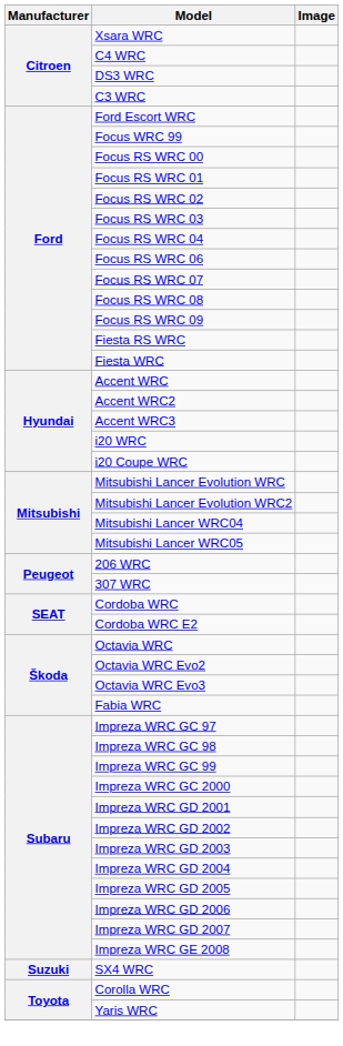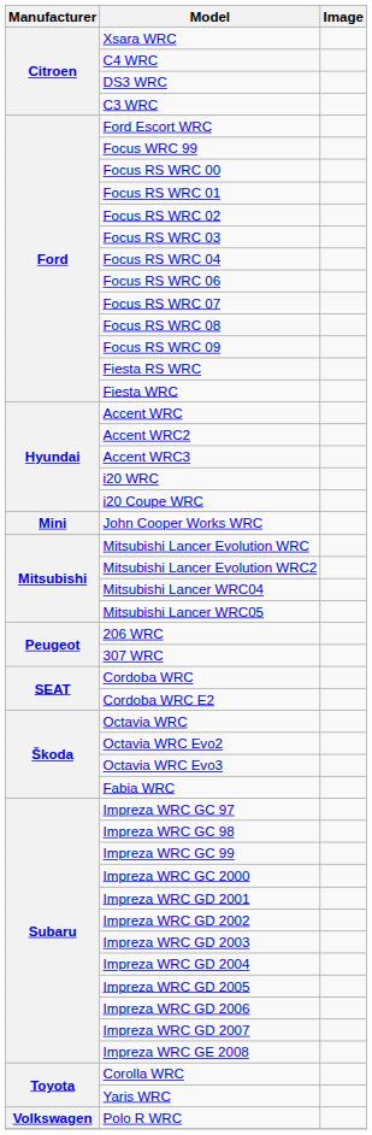 <table class="wikitable" style=font-size:95%;>
 <tr>
 <th>Manufacturer</th>
 <th>Model</th>
 <th>Image</th>
 </tr>
 <tr>
 <th rowspan=4><a href='#'>Citroen</a></th>
 <td><a href='#'>Xsara WRC</a></td>
 <td></td>
 </tr>
 <tr>
 <td><a href='#'>C4 WRC</a></td>
 <td></td>
 </tr>
 <tr>
 <td><a href='#'>DS3 WRC</a></td>
 <td></td>
 </tr>
 <tr>
 <td><a href='#'>C3 WRC</a></td>
 <td></td>
 </tr>
 <tr>
 <th rowspan="13"><a href='#'>Ford</a></th>
 <td><a href='#'>Ford Escort WRC</a></td>
 <td></td>
 </tr>
 <tr>
 <td><a href='#'>Focus WRC 99</a></td>
 <td></td>
 </tr>
 <tr>
 <td><a href='#'>Focus RS WRC 00</a></td>
 <td></td>
 </tr>
 <tr>
 <td><a href='#'>Focus RS WRC 01</a></td>
 <td></td>
 </tr>
 <tr>
 <td><a href='#'>Focus RS WRC 02</a></td>
 <td></td>
 </tr>
 <tr>
 <td><a href='#'>Focus RS WRC 03</a></td>
 <td></td>
 </tr>
 <tr>
 <td><a href='#'>Focus RS WRC 04</a></td>
 <td></td>
 </tr>
 <tr>
 <td><a href='#'>Focus RS WRC 06</a></td>
 <td></td>
 </tr>
 <tr>
 <td><a href='#'>Focus RS WRC 07</a></td>
 <td></td>
 </tr>
 <tr>
 <td><a href='#'>Focus RS WRC 08</a></td>
 <td></td>
 </tr>
 <tr>
 <td><a href='#'>Focus RS WRC 09</a></td>
 <td></td>
 </tr>
 <tr>
 <td><a href='#'>Fiesta RS WRC</a></td>
 <td></td>
 </tr>
 <tr>
 <td><a href='#'>Fiesta WRC</a></td>
 <td></td>
 </tr>
 <tr>
 <th rowspan=5><a href='#'>Hyundai</a></th>
 <td><a href='#'>Accent WRC</a></td>
 <td></td>
 </tr>
 <tr>
 <td><a href='#'>Accent WRC2</a></td>
 <td></td>
 </tr>
 <tr>
 <td><a href='#'>Accent WRC3</a></td>
 <td></td>
 </tr>
 <tr>
 <td><a href='#'>i20 WRC</a></td>
 <td></td>
 </tr>
 <tr>
 <td><a href='#'>i20 Coupe WRC</a></td>
+<td></td>
+</tr>
+<tr>
+<th><a href='#'>Mini</a></th>
+<td><a href='#'>John Cooper Works WRC</a></td>
 <td></td>
 </tr>
 <tr>
 <th rowspan=4><a href='#'>Mitsubishi</a></th>
 <td><a href='#'>Mitsubishi Lancer Evolution WRC</a></td>
 <td></td>
 </tr>
 <tr>
 <td><a href='#'>Mitsubishi Lancer Evolution WRC2</a></td>
 <td></td>
 </tr>
 <tr>
 <td><a href='#'>Mitsubishi Lancer WRC04</a></td>
 <td></td>
 </tr>
 <tr>
 <td><a href='#'>Mitsubishi Lancer WRC05</a></td>
 <td></td>
 </tr>
 <tr>
 <th rowspan=2><a href='#'>Peugeot</a></th>
 <td><a href='#'>206 WRC</a></td>
 <td></td>
 </tr>
 <tr>
 <td><a href='#'>307 WRC</a></td>
 <td></td>
 </tr>
 <tr>
 <th rowspan=2><a href='#'>SEAT</a></th>
 <td><a href='#'>Cordoba WRC</a></td>
 <td></td>
 </tr>
 <tr>
 <td><a href='#'>Cordoba WRC E2</a></td>
 <td></td>
 </tr>
 <tr>
 <th rowspan=4><a href='#'>Škoda</a></th>
 <td><a href='#'>Octavia WRC</a></td>
 <td></td>
 </tr>
 <tr>
 <td><a href='#'>Octavia WRC Evo2</a></td>
 <td></td>
 </tr>
 <tr>
 <td><a href='#'>Octavia WRC Evo3</a></td>
 <td></td>
 </tr>
 <tr>
 <td><a href='#'>Fabia WRC</a></td>
 <td></td>
 </tr>
 <tr>
 <th rowspan=12><a href='#'>Subaru</a></th>
 <td><a href='#'>Impreza WRC GC 97</a></td>
 <td></td>
 </tr>
 <tr>
 <td><a href='#'>Impreza WRC GC 98</a></td>
 <td></td>
 </tr>
 <tr>
 <td><a href='#'>Impreza WRC GC 99</a></td>
 <td></td>
 </tr>
 <tr>
 <td><a href='#'>Impreza WRC GC 2000</a></td>
 <td></td>
 </tr>
 <tr>
 <td><a href='#'>Impreza WRC GD 2001</a></td>
 <td></td>
 </tr>
 <tr>
 <td><a href='#'>Impreza WRC GD 2002</a></td>
 <td></td>
 </tr>
 <tr>
 <td><a href='#'>Impreza WRC GD 2003</a></td>
 <td></td>
 </tr>
 <tr>
 <td><a href='#'>Impreza WRC GD 2004</a></td>
 <td></td>
 </tr>
 <tr>
 <td><a href='#'>Impreza WRC GD 2005</a></td>
 <td></td>
 </tr>
 <tr>
 <td><a href='#'>Impreza WRC GD 2006</a></td>
 <td></td>
 </tr>
 <tr>
 <td><a href='#'>Impreza WRC GD 2007</a></td>
 <td></td>
 </tr>
 <tr>
 <td><a href='#'>Impreza WRC GE 2008</a></td>
 <td></td>
 </tr>
 <tr>
-<th><a href='#'>Suzuki</a></th>
-<td><a href='#'>SX4 WRC</a></td>
-<td></td>
-</tr>
-<tr>
 <th rowspan=2><a href='#'>Toyota</a></th>
 <td><a href='#'>Corolla WRC</a></td>
 <td></td>
 </tr>
 <tr>
 <td><a href='#'>Yaris WRC</a></td>
 <td></td>
 </tr>
 <tr>
+<th><a href='#'>Volkswagen</a></th>
+<td><a href='#'>Polo R WRC</a></td>
+<td></td>
+</tr>
+<tr>
 </tr>
 </table>
